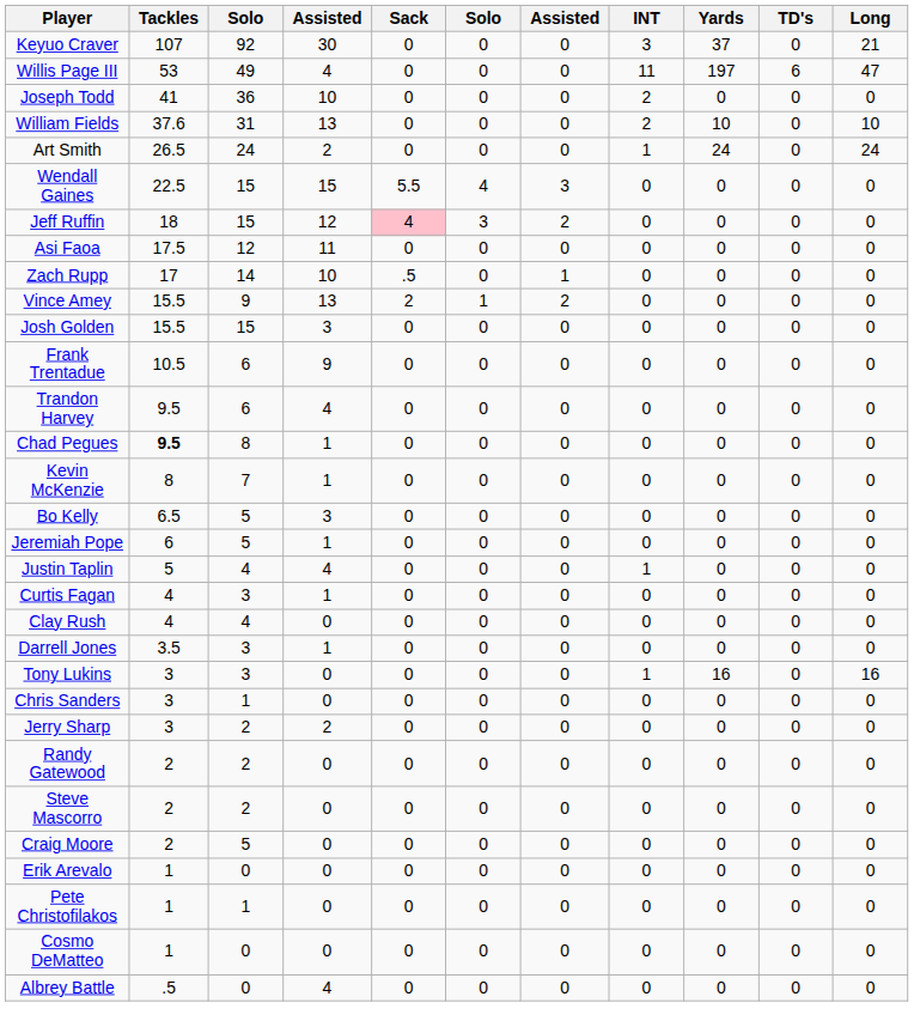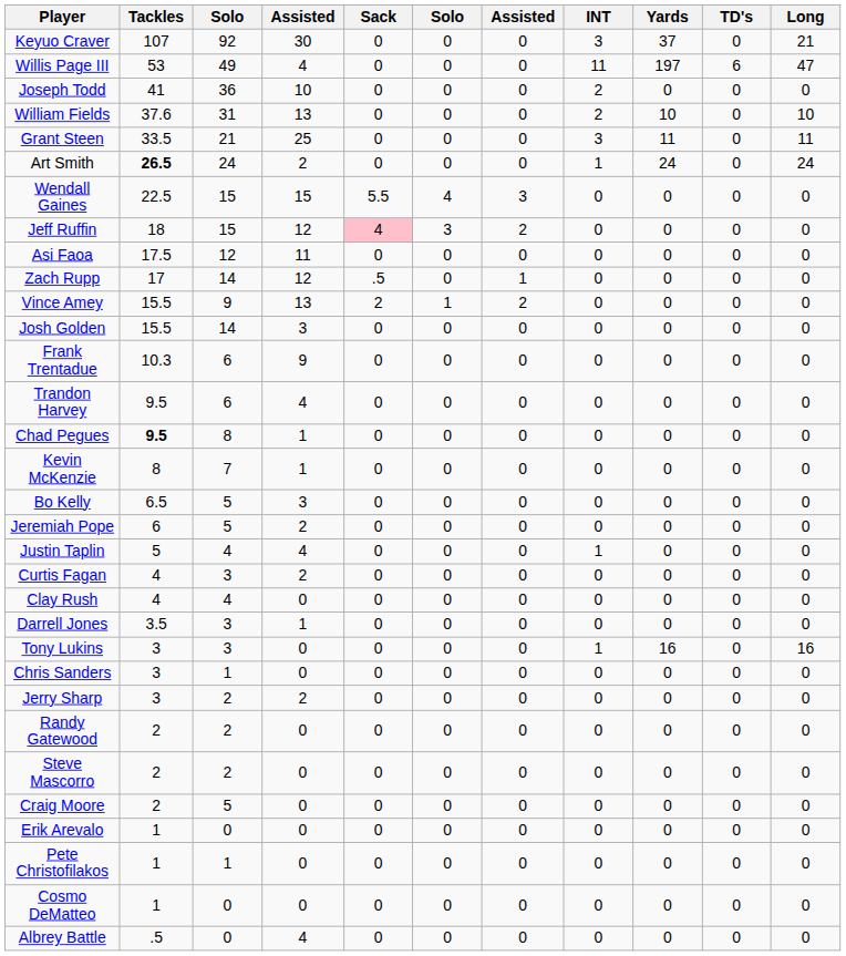 <table class="wikitable sortable">
 <tr>
 <th bgcolor="#DDDDFF" width="10%">Player</th>
 <th bgcolor="#DDDDFF" width="7%">Tackles</th>
 <th bgcolor="#DDDDFF" width="7%">Solo</th>
 <th bgcolor="#DDDDFF" width="7%">Assisted</th>
 <th bgcolor="#DDDDFF" width="7%">Sack</th>
 <th bgcolor="#DDDDFF" width="7%">Solo</th>
 <th bgcolor="#DDDDFF" width="7%">Assisted</th>
 <th bgcolor="#DDDDFF" width="7%">INT</th>
 <th bgcolor="#DDDDFF" width="7%">Yards</th>
 <th bgcolor="#DDDDFF" width="7%">TD's</th>
 <th bgcolor="#DDDDFF" width="7%">Long</th>
 </tr>
 <tr align="center">
 <td><a href='#'>Keyuo Craver</a></td>
 <td>107</td>
 <td>92</td>
 <td>30</td>
 <td>0</td>
 <td>0</td>
 <td>0</td>
 <td>3</td>
 <td>37</td>
 <td>0</td>
 <td>21</td>
 </tr>
 <tr align="center">
 <td><a href='#'>Willis Page III</a></td>
 <td>53</td>
 <td>49</td>
 <td>4</td>
 <td>0</td>
 <td>0</td>
 <td>0</td>
 <td>11</td>
 <td>197</td>
 <td>6</td>
 <td>47</td>
 </tr>
 <tr align="center">
 <td><a href='#'>Joseph Todd</a></td>
 <td>41</td>
 <td>36</td>
 <td>10</td>
 <td>0</td>
 <td>0</td>
 <td>0</td>
 <td>2</td>
 <td>0</td>
 <td>0</td>
 <td>0</td>
 </tr>
 <tr align="center">
 <td><a href='#'>William Fields</a></td>
 <td>37.6</td>
 <td>31</td>
 <td>13</td>
 <td>0</td>
 <td>0</td>
 <td>0</td>
 <td>2</td>
 <td>10</td>
 <td>0</td>
 <td>10</td>
 </tr>
 <tr align="center">
+<td><a href='#'>Grant Steen</a></td>
+<td>33.5</td>
+<td>21</td>
+<td>25</td>
+<td>0</td>
+<td>0</td>
+<td>0</td>
+<td>3</td>
+<td>11</td>
+<td>0</td>
+<td>11</td>
+</tr>
+<tr align="center">
 <td>Art Smith</td>
-<td>26.5</td>
+<td><strong>26.5</strong></td>
 <td>24</td>
 <td>2</td>
 <td>0</td>
 <td>0</td>
 <td>0</td>
 <td>1</td>
 <td>24</td>
 <td>0</td>
 <td>24</td>
 </tr>
 <tr align="center">
 <td><a href='#'>Wendall Gaines</a></td>
 <td>22.5</td>
 <td>15</td>
 <td>15</td>
 <td>5.5</td>
 <td>4</td>
 <td>3</td>
 <td>0</td>
 <td>0</td>
 <td>0</td>
 <td>0</td>
 </tr>
 <tr align="center">
 <td><a href='#'>Jeff Ruffin</a></td>
 <td>18</td>
 <td>15</td>
 <td>12</td>
 <td style="background: pink;">4</td>
 <td>3</td>
 <td>2</td>
 <td>0</td>
 <td>0</td>
 <td>0</td>
 <td>0</td>
 </tr>
 <tr align="center">
 <td><a href='#'>Asi Faoa</a></td>
 <td>17.5</td>
 <td>12</td>
 <td>11</td>
 <td>0</td>
 <td>0</td>
 <td>0</td>
 <td>0</td>
 <td>0</td>
 <td>0</td>
 <td>0</td>
 </tr>
 <tr align="center">
 <td><a href='#'>Zach Rupp</a></td>
 <td>17</td>
 <td>14</td>
-<td>10</td>
+<td>12</td>
 <td>.5</td>
 <td>0</td>
 <td>1</td>
 <td>0</td>
 <td>0</td>
 <td>0</td>
 <td>0</td>
 </tr>
 <tr align="center">
 <td><a href='#'>Vince Amey</a></td>
 <td>15.5</td>
 <td>9</td>
 <td>13</td>
 <td>2</td>
 <td>1</td>
 <td>2</td>
 <td>0</td>
 <td>0</td>
 <td>0</td>
 <td>0</td>
 </tr>
 <tr align="center">
 <td><a href='#'>Josh Golden</a></td>
 <td>15.5</td>
-<td>15</td>
+<td>14</td>
 <td>3</td>
 <td>0</td>
 <td>0</td>
 <td>0</td>
 <td>0</td>
 <td>0</td>
 <td>0</td>
 <td>0</td>
 </tr>
 <tr align="center">
 <td><a href='#'>Frank Trentadue</a></td>
-<td>10.5</td>
+<td>10.3</td>
 <td>6</td>
 <td>9</td>
 <td>0</td>
 <td>0</td>
 <td>0</td>
 <td>0</td>
 <td>0</td>
 <td>0</td>
 <td>0</td>
 </tr>
 <tr align="center">
 <td><a href='#'>Trandon Harvey</a></td>
 <td>9.5</td>
 <td>6</td>
 <td>4</td>
 <td>0</td>
 <td>0</td>
 <td>0</td>
 <td>0</td>
 <td>0</td>
 <td>0</td>
 <td>0</td>
 </tr>
 <tr align="center">
 <td><a href='#'>Chad Pegues</a></td>
 <td><strong>9.5</strong></td>
 <td>8</td>
 <td>1</td>
 <td>0</td>
 <td>0</td>
 <td>0</td>
 <td>0</td>
 <td>0</td>
 <td>0</td>
 <td>0</td>
 </tr>
 <tr align="center">
 <td><a href='#'>Kevin McKenzie</a></td>
 <td>8</td>
 <td>7</td>
 <td>1</td>
 <td>0</td>
 <td>0</td>
 <td>0</td>
 <td>0</td>
 <td>0</td>
 <td>0</td>
 <td>0</td>
 </tr>
 <tr align="center">
 <td><a href='#'>Bo Kelly</a></td>
 <td>6.5</td>
 <td>5</td>
 <td>3</td>
 <td>0</td>
 <td>0</td>
 <td>0</td>
 <td>0</td>
 <td>0</td>
 <td>0</td>
 <td>0</td>
 </tr>
 <tr align="center">
 <td><a href='#'>Jeremiah Pope</a></td>
 <td>6</td>
 <td>5</td>
-<td>1</td>
+<td>2</td>
 <td>0</td>
 <td>0</td>
 <td>0</td>
 <td>0</td>
 <td>0</td>
 <td>0</td>
 <td>0</td>
 </tr>
 <tr align="center">
 <td><a href='#'>Justin Taplin</a></td>
 <td>5</td>
 <td>4</td>
 <td>4</td>
 <td>0</td>
 <td>0</td>
 <td>0</td>
 <td>1</td>
 <td>0</td>
 <td>0</td>
 <td>0</td>
 </tr>
 <tr align="center">
 <td><a href='#'>Curtis Fagan</a></td>
 <td>4</td>
 <td>3</td>
-<td>1</td>
+<td>2</td>
 <td>0</td>
 <td>0</td>
 <td>0</td>
 <td>0</td>
 <td>0</td>
 <td>0</td>
 <td>0</td>
 </tr>
 <tr align="center">
 <td><a href='#'>Clay Rush</a></td>
 <td>4</td>
 <td>4</td>
 <td>0</td>
 <td>0</td>
 <td>0</td>
 <td>0</td>
 <td>0</td>
 <td>0</td>
 <td>0</td>
 <td>0</td>
 </tr>
 <tr align="center">
 <td><a href='#'>Darrell Jones</a></td>
 <td>3.5</td>
 <td>3</td>
 <td>1</td>
 <td>0</td>
 <td>0</td>
 <td>0</td>
 <td>0</td>
 <td>0</td>
 <td>0</td>
 <td>0</td>
 </tr>
 <tr align="center">
 <td><a href='#'>Tony Lukins</a></td>
 <td>3</td>
 <td>3</td>
 <td>0</td>
 <td>0</td>
 <td>0</td>
 <td>0</td>
 <td>1</td>
 <td>16</td>
 <td>0</td>
 <td>16</td>
 </tr>
 <tr align="center">
 <td><a href='#'>Chris Sanders</a></td>
 <td>3</td>
 <td>1</td>
 <td>0</td>
 <td>0</td>
 <td>0</td>
 <td>0</td>
 <td>0</td>
 <td>0</td>
 <td>0</td>
 <td>0</td>
 </tr>
 <tr align="center">
 <td><a href='#'>Jerry Sharp</a></td>
 <td>3</td>
 <td>2</td>
 <td>2</td>
 <td>0</td>
 <td>0</td>
 <td>0</td>
 <td>0</td>
 <td>0</td>
 <td>0</td>
 <td>0</td>
 </tr>
 <tr align="center">
 <td><a href='#'>Randy Gatewood</a></td>
 <td>2</td>
 <td>2</td>
 <td>0</td>
 <td>0</td>
 <td>0</td>
 <td>0</td>
 <td>0</td>
 <td>0</td>
 <td>0</td>
 <td>0</td>
 </tr>
 <tr align="center">
 <td><a href='#'>Steve Mascorro</a></td>
 <td>2</td>
 <td>2</td>
 <td>0</td>
 <td>0</td>
 <td>0</td>
 <td>0</td>
 <td>0</td>
 <td>0</td>
 <td>0</td>
 <td>0</td>
 </tr>
 <tr align="center">
 <td><a href='#'>Craig Moore</a></td>
 <td>2</td>
 <td>5</td>
 <td>0</td>
 <td>0</td>
 <td>0</td>
 <td>0</td>
 <td>0</td>
 <td>0</td>
 <td>0</td>
 <td>0</td>
 </tr>
 <tr align="center">
 <td><a href='#'>Erik Arevalo</a></td>
 <td>1</td>
 <td>0</td>
 <td>0</td>
 <td>0</td>
 <td>0</td>
 <td>0</td>
 <td>0</td>
 <td>0</td>
 <td>0</td>
 <td>0</td>
 </tr>
 <tr align="center">
 <td><a href='#'>Pete Christofilakos</a></td>
 <td>1</td>
 <td>1</td>
 <td>0</td>
 <td>0</td>
 <td>0</td>
 <td>0</td>
 <td>0</td>
 <td>0</td>
 <td>0</td>
 <td>0</td>
 </tr>
 <tr align="center">
 <td><a href='#'>Cosmo DeMatteo</a></td>
 <td>1</td>
 <td>0</td>
 <td>0</td>
 <td>0</td>
 <td>0</td>
 <td>0</td>
 <td>0</td>
 <td>0</td>
 <td>0</td>
 <td>0</td>
 </tr>
 <tr align="center">
 <td><a href='#'>Albrey Battle</a></td>
 <td>.5</td>
 <td>0</td>
 <td>4</td>
 <td>0</td>
 <td>0</td>
 <td>0</td>
 <td>0</td>
 <td>0</td>
 <td>0</td>
 <td>0</td>
 </tr>
 </table>
